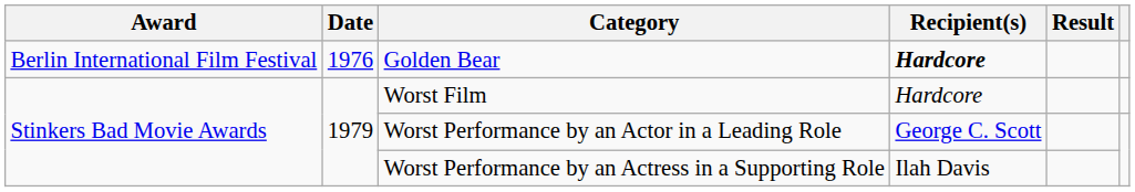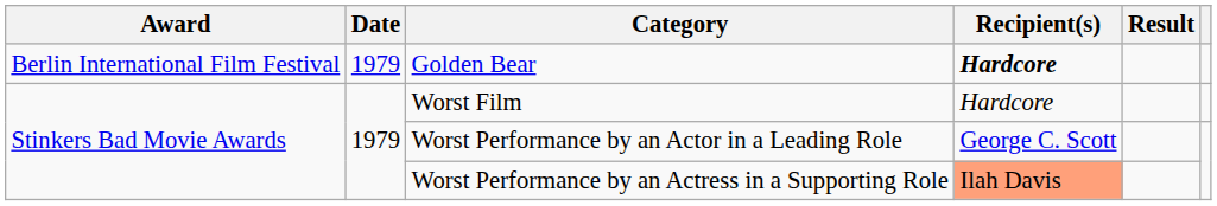 <table class="wikitable sortable plainrowheaders">
 <tr>
 <th>Award</th>
 <th>Date</th>
 <th>Category</th>
 <th>Recipient(s)</th>
 <th>Result</th>
 <th scope="col" class="unsortable"></th>
 </tr>
 <tr>
 <td><a href='#'>Berlin International Film Festival</a></td>
-<td><a href='#'>1976</a></td>
+<td><a href='#'>1979</a></td>
 <td><a href='#'>Golden Bear</a></td>
 <td><strong><em>Hardcore</em></strong></td>
 <td></td>
 <td></td>
 </tr>
 <tr>
 <td rowspan="3"><a href='#'>Stinkers Bad Movie Awards</a></td>
 <td rowspan="3">1979</td>
 <td>Worst Film</td>
 <td><em>Hardcore</em></td>
 <td></td>
 <td></td>
 </tr>
 <tr>
 <td>Worst Performance by an Actor in a Leading Role</td>
 <td><a href='#'>George C. Scott</a></td>
 <td></td>
 <td rowspan="2"></td>
 </tr>
 <tr>
 <td>Worst Performance by an Actress in a Supporting Role</td>
-<td>Ilah Davis</td>
+<td style="background: lightsalmon;">Ilah Davis</td>
 <td></td>
 </tr>
 </table>
